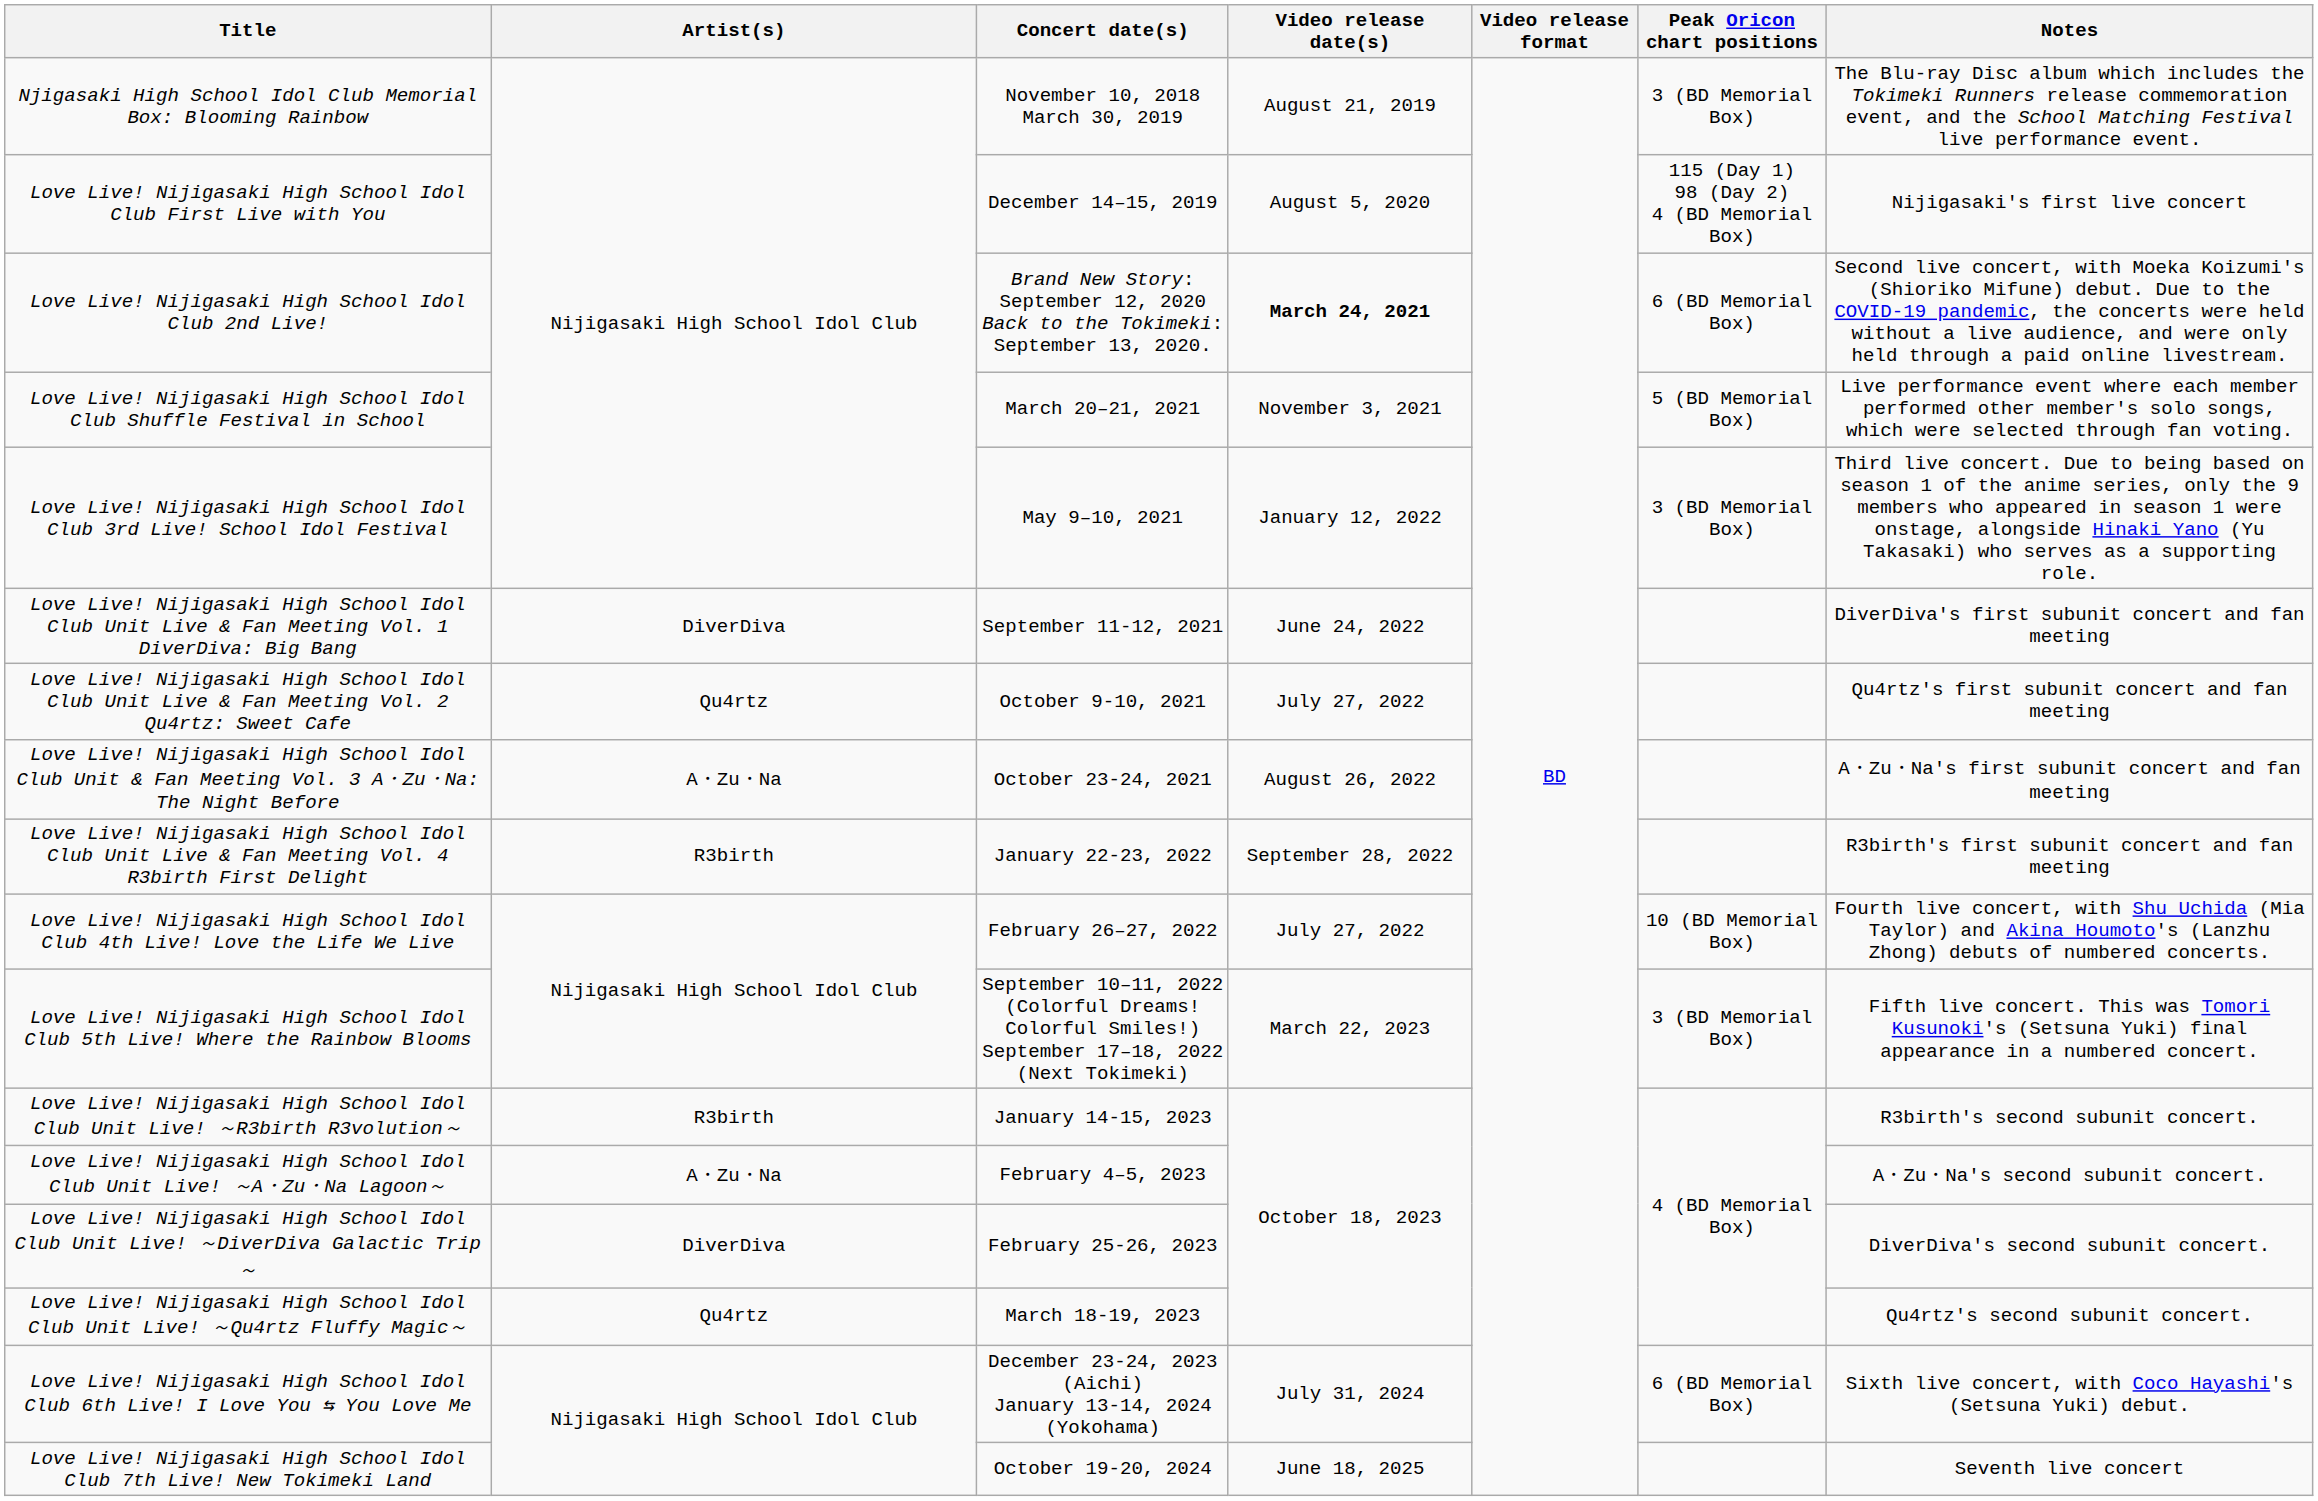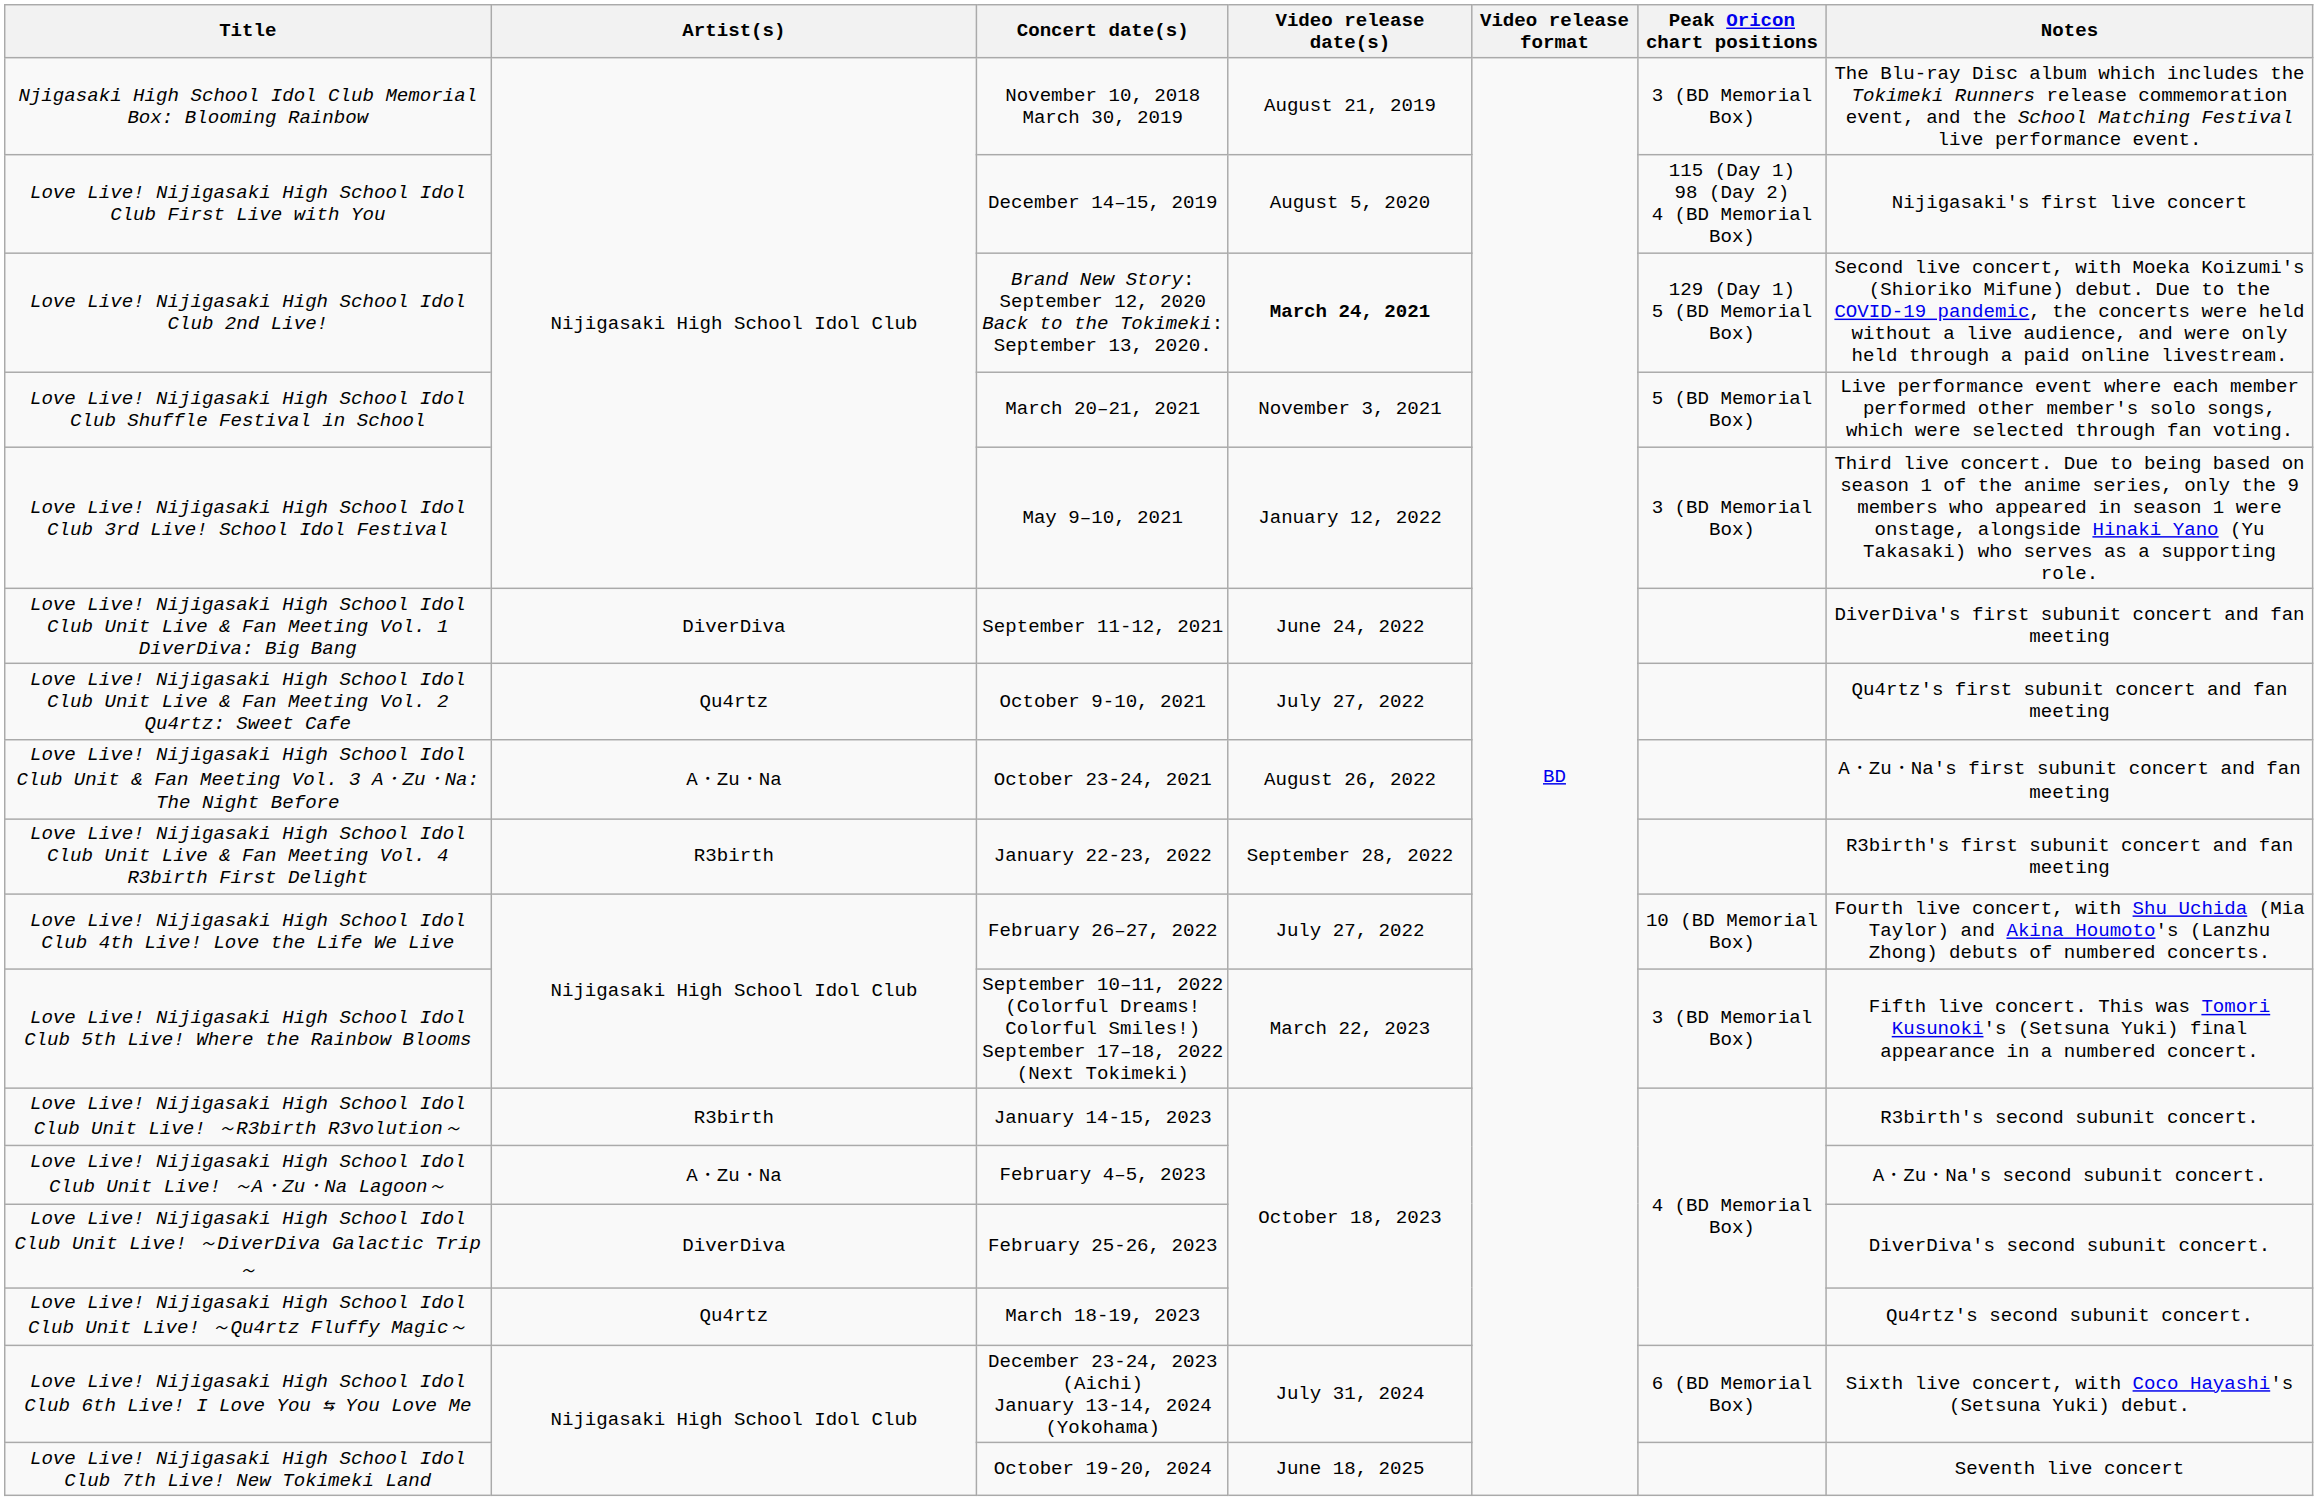 <table class="wikitable" style="text-align:center;">
 <tr>
 <th scope="col" rowspan="1" width="10%">Title</th>
 <th scope="col" rowspan="1" width="10%">Artist(s)</th>
 <th scope="col" rowspan="1" width="5%">Concert date(s)</th>
 <th scope="col" rowspan="1" width="5%">Video release date(s)</th>
 <th scope="col" rowspan="1" width="3%">Video release format<br></th>
 <th scope="col" rowspan="1" width="3%">Peak <a href='#'>Oricon</a> chart positions</th>
 <th scope="col" rowspan="1" width="10%">Notes</th>
 </tr>
 <tr>
 <td><em>Njigasaki High School Idol Club Memorial Box: Blooming Rainbow</em></td>
 <td rowspan="5">Nijigasaki High School Idol Club</td>
 <td>November 10, 2018<br>March 30, 2019</td>
 <td>August 21, 2019</td>
 <td rowspan="17"><a href='#'>BD</a></td>
 <td>3 (BD Memorial Box)</td>
 <td>The Blu-ray Disc album which includes the <em>Tokimeki Runners</em> release commemoration event, and the <em>School Matching Festival</em> live performance event.</td>
 </tr>
 <tr>
 <td><em>Love Live! Nijigasaki High School Idol Club First Live with You</em></td>
 <td>December 14–15, 2019</td>
 <td>August 5, 2020</td>
 <td>115 (Day 1)<br>98 (Day 2)<br>4 (BD Memorial Box)</td>
 <td>Nijigasaki's first live concert</td>
 </tr>
 <tr>
 <td><em>Love Live! Nijigasaki High School Idol Club 2nd Live!</em></td>
 <td><em>Brand New Story</em>:<br>September 12, 2020<br><em>Back to the Tokimeki</em>:<br>September 13, 2020.</td>
 <td><strong>March 24, 2021</strong></td>
-<td>6 (BD Memorial Box)</td>
+<td>129 (Day 1)<br>5 (BD Memorial Box)</td>
 <td>Second live concert, with Moeka Koizumi's (Shioriko Mifune) debut. Due to the <a href='#'>COVID-19 pandemic</a>, the concerts were held without a live audience, and were only held through a paid online livestream.</td>
 </tr>
 <tr>
 <td><em>Love Live! Nijigasaki High School Idol Club Shuffle Festival in School</em></td>
 <td>March 20–21, 2021</td>
 <td>November 3, 2021</td>
 <td>5 (BD Memorial Box)</td>
 <td>Live performance event where each member performed other member's solo songs, which were selected through fan voting.</td>
 </tr>
 <tr>
 <td><em>Love Live! Nijigasaki High School Idol Club 3rd Live! School Idol Festival</em></td>
 <td>May 9–10, 2021</td>
 <td>January 12, 2022</td>
 <td>3 (BD Memorial Box)</td>
 <td>Third live concert. Due to being based on season 1 of the anime series, only the 9 members who appeared in season 1 were onstage, alongside <a href='#'>Hinaki Yano</a> (Yu Takasaki) who serves as a supporting role.</td>
 </tr>
 <tr>
 <td><em>Love Live! Nijigasaki High School Idol Club Unit Live & Fan Meeting Vol. 1 DiverDiva: Big Bang</em></td>
 <td>DiverDiva</td>
 <td>September 11-12, 2021</td>
 <td>June 24, 2022 </td>
 <td></td>
 <td>DiverDiva's first subunit concert and fan meeting</td>
 </tr>
 <tr>
 <td><em>Love Live! Nijigasaki High School Idol Club Unit Live & Fan Meeting Vol. 2 Qu4rtz: Sweet Cafe</em></td>
 <td>Qu4rtz</td>
 <td>October 9-10, 2021</td>
 <td>July 27, 2022 </td>
 <td></td>
 <td>Qu4rtz's first subunit concert and fan meeting</td>
 </tr>
 <tr>
 <td><em>Love Live! Nijigasaki High School Idol Club Unit & Fan Meeting Vol. 3  A・Zu・Na: The Night Before</em></td>
 <td>A・Zu・Na</td>
 <td>October 23-24, 2021</td>
 <td>August 26, 2022 </td>
 <td></td>
 <td>A・Zu・Na's first subunit concert and fan meeting</td>
 </tr>
 <tr>
 <td><em>Love Live! Nijigasaki High School Idol Club Unit Live & Fan Meeting Vol. 4 R3birth First Delight</em></td>
 <td>R3birth</td>
 <td>January 22-23, 2022</td>
 <td>September 28, 2022 </td>
 <td></td>
 <td>R3birth's first subunit concert and fan meeting</td>
 </tr>
 <tr>
 <td><em>Love Live! Nijigasaki High School Idol Club 4th Live! Love the Life We Live</em></td>
 <td rowspan="2">Nijigasaki High School Idol Club</td>
 <td>February 26–27, 2022</td>
 <td>July 27, 2022</td>
 <td>10 (BD Memorial Box)</td>
 <td>Fourth live concert, with <a href='#'>Shu Uchida</a> (Mia Taylor) and <a href='#'>Akina Houmoto</a>'s (Lanzhu Zhong) debuts of numbered concerts.</td>
 </tr>
 <tr>
 <td><em>Love Live! Nijigasaki High School Idol Club 5th Live! Where the Rainbow Blooms</em></td>
 <td>September 10–11, 2022 (Colorful Dreams! Colorful Smiles!)<br>September 17–18, 2022 (Next Tokimeki)</td>
 <td>March 22, 2023</td>
 <td>3 (BD Memorial Box)</td>
 <td>Fifth live concert. This was <a href='#'>Tomori Kusunoki</a>'s (Setsuna Yuki) final appearance in a numbered concert.</td>
 </tr>
 <tr>
 <td><em>Love Live! Nijigasaki High School Idol Club Unit Live! ～R3birth R3volution～</em></td>
 <td>R3birth</td>
 <td>January 14-15, 2023</td>
 <td rowspan="4">October 18, 2023</td>
 <td rowspan="4">4 (BD Memorial Box)</td>
 <td>R3birth's second subunit concert.</td>
 </tr>
 <tr>
 <td><em>Love Live! Nijigasaki High School Idol Club Unit Live! ～A・Zu・Na Lagoon～</em></td>
 <td>A・Zu・Na</td>
 <td>February 4–5, 2023</td>
 <td>A・Zu・Na's second subunit concert.</td>
 </tr>
 <tr>
 <td><em>Love Live! Nijigasaki High School Idol Club Unit Live! ～DiverDiva Galactic Trip～</em></td>
 <td>DiverDiva</td>
 <td>February 25-26, 2023</td>
 <td>DiverDiva's second subunit concert.</td>
 </tr>
 <tr>
 <td><em>Love Live! Nijigasaki High School Idol Club Unit Live! ～Qu4rtz Fluffy Magic～</em></td>
 <td>Qu4rtz</td>
 <td>March 18-19, 2023</td>
 <td>Qu4rtz's second subunit concert.</td>
 </tr>
 <tr>
 <td><em>Love Live! Nijigasaki High School Idol Club 6th Live! I Love You ⇆ You Love Me</em></td>
 <td rowspan="2">Nijigasaki High School Idol Club</td>
 <td>December 23-24, 2023 (Aichi)<br>January 13-14, 2024 (Yokohama)</td>
 <td>July 31, 2024</td>
 <td>6 (BD Memorial Box)</td>
 <td>Sixth live concert, with <a href='#'>Coco Hayashi</a>'s (Setsuna Yuki) debut.</td>
 </tr>
 <tr>
 <td><em>Love Live! Nijigasaki High School Idol Club 7th Live! New Tokimeki Land</em></td>
 <td>October 19-20, 2024</td>
 <td>June 18, 2025</td>
 <td></td>
 <td>Seventh live concert</td>
 </tr>
 </table>
